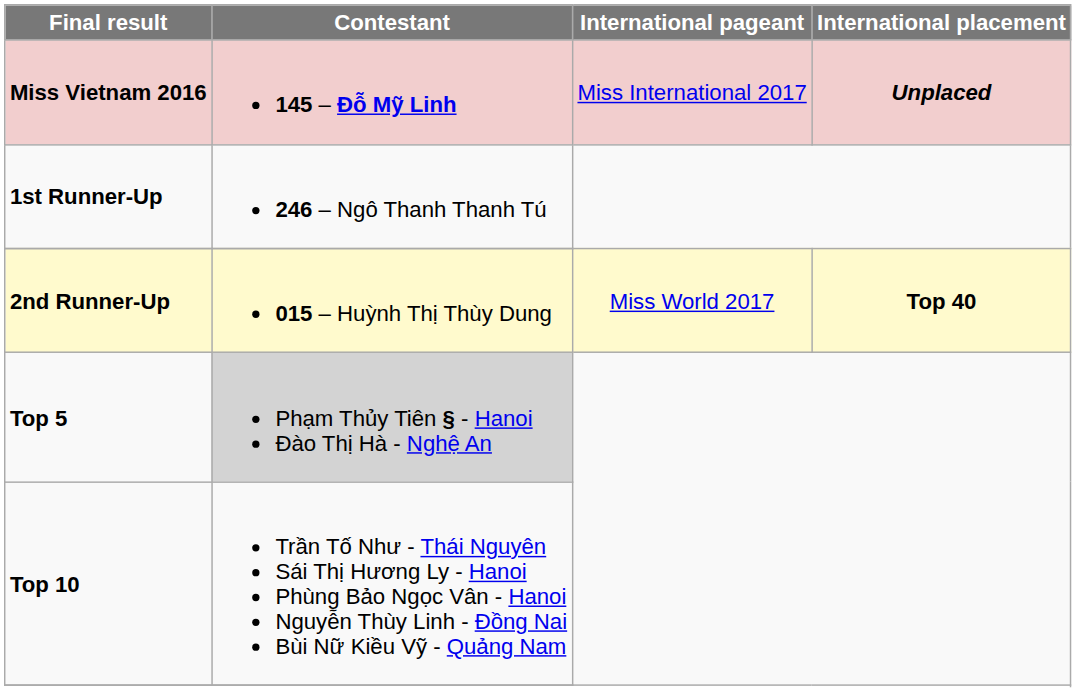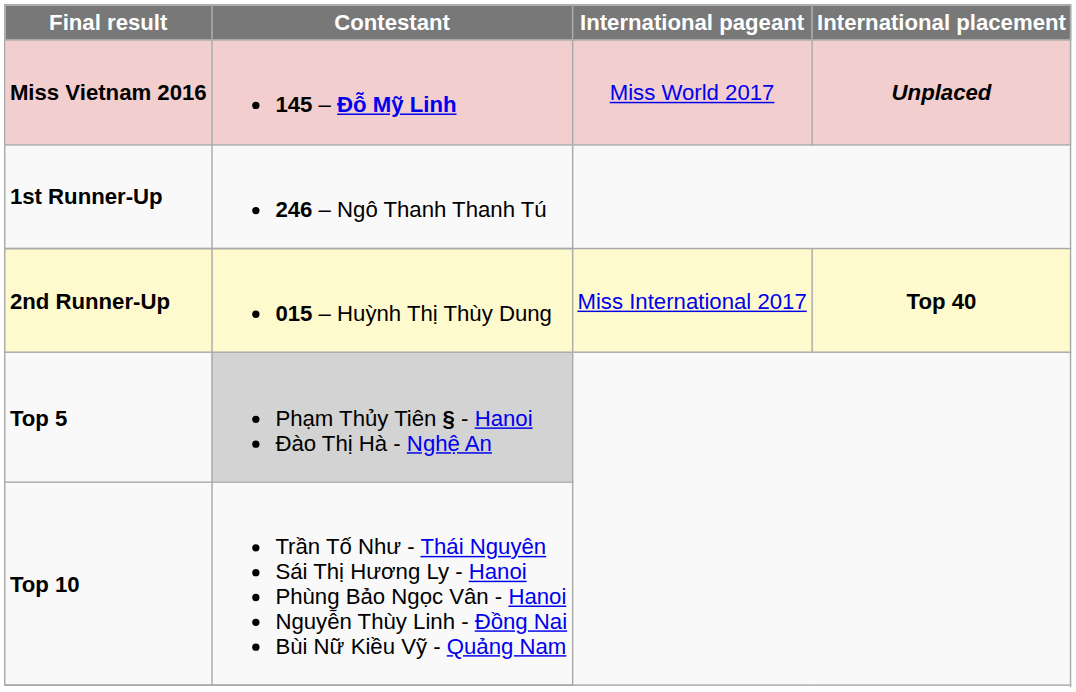 <table class="wikitable sortable" style="font-size: 95%;">
 <tr>
 <th style="background-color:#787878;color:#FFFFFF;">Final result</th>
 <th style="background-color:#787878;color:#FFFFFF;">Contestant</th>
 <th style="background-color:#787878;color:#FFFFFF;">International pageant</th>
 <th style="background-color:#787878;color:#FFFFFF;">International placement</th>
 </tr>
 <tr style="background:#F2CECE;">
 <td><strong>Miss Vietnam 2016</strong></td>
 <td><br><ul><li><strong>145</strong> – <strong><a href='#'>Đỗ Mỹ Linh</a></strong></li></ul></td>
-<td style="text-align:center;"><a href='#'>Miss International 2017</a></td>
+<td style="text-align:center;"><a href='#'>Miss World 2017</a></td>
 <td style="text-align:center;"><strong><em>Unplaced</em></strong></td>
 </tr>
 <tr>
 <td><strong>1st Runner-Up</strong></td>
 <td><br><ul><li><strong>246</strong> – Ngô Thanh Thanh Tú</li></ul></td>
 </tr>
 <tr>
 </tr>
 <tr style="background:#FFFACD;">
 <td><strong>2nd Runner-Up</strong></td>
 <td><br><ul><li><strong>015</strong> – Huỳnh Thị Thùy Dung</li></ul></td>
-<td style="text-align:center;"><a href='#'>Miss World 2017</a></td>
+<td style="text-align:center;"><a href='#'>Miss International 2017</a></td>
 <td style="text-align:center;"><strong>Top 40</strong></td>
 </tr>
 <tr>
 <td><strong>Top 5</strong></td>
 <td style="background: lightgrey;"><br><ul><li>Phạm Thủy Tiên <strong>§</strong> - <a href='#'>Hanoi</a></li><li>Đào Thị Hà - <a href='#'>Nghệ An</a></li></ul></td>
 </tr>
 <tr>
 <td><strong>Top 10</strong></td>
 <td><br><ul><li>Trần Tố Như - <a href='#'>Thái Nguyên</a></li><li>Sái Thị Hương Ly - <a href='#'>Hanoi</a></li><li>Phùng Bảo Ngọc Vân - <a href='#'>Hanoi</a></li><li>Nguyễn Thùy Linh - <a href='#'>Đồng Nai</a></li><li>Bùi Nữ Kiều Vỹ - <a href='#'>Quảng Nam</a></li></ul></td>
 </tr>
 <tr>
 </tr>
 </table>
